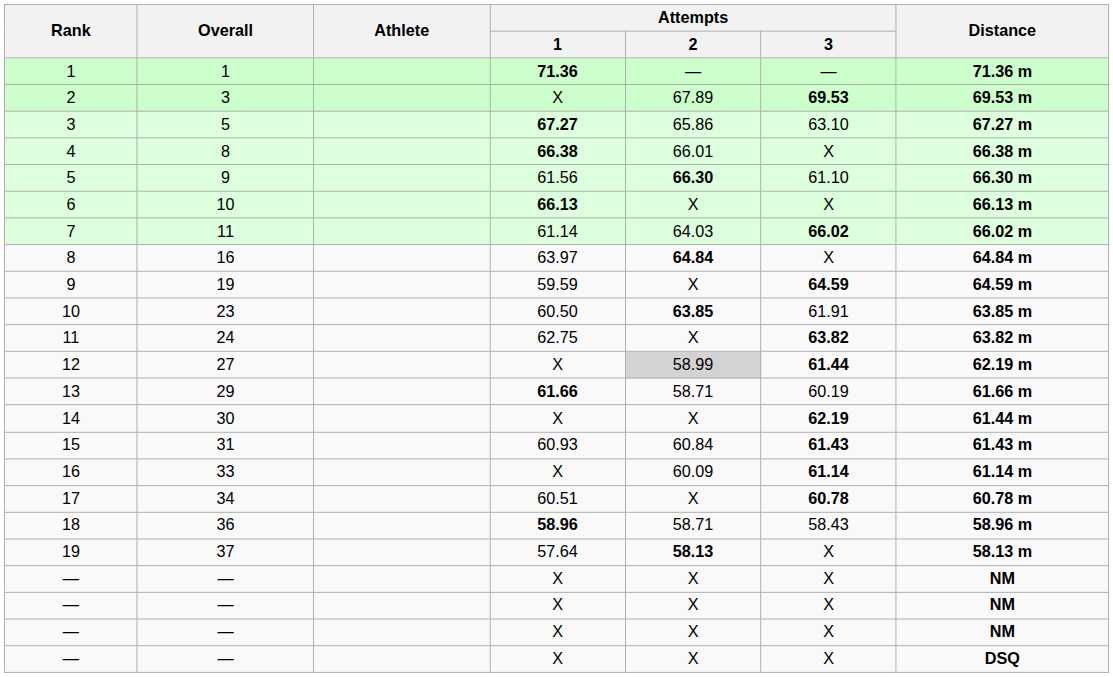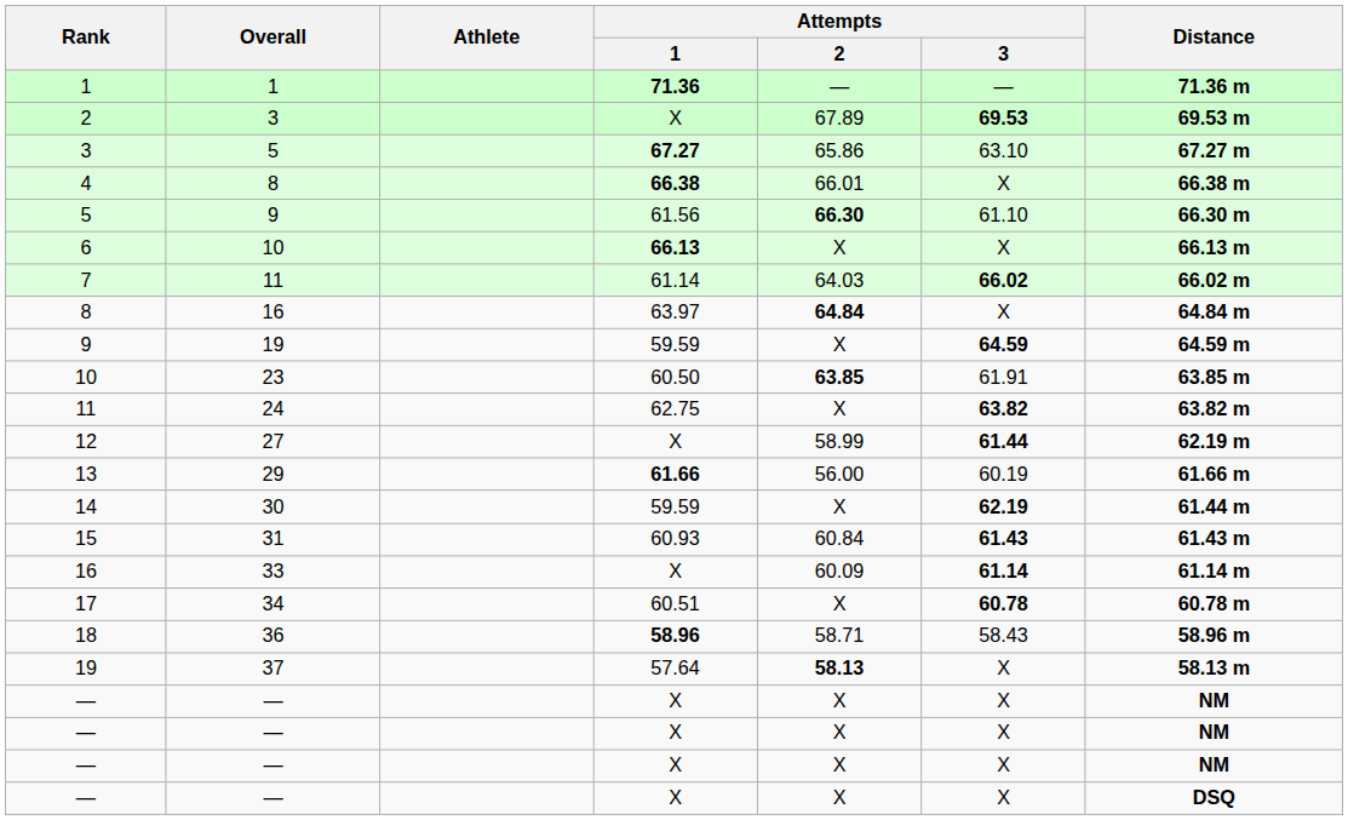 <table class="wikitable" style=" text-align:center; font-size:110%;" width="95%">
 <tr>
 <th rowspan="2">Rank</th>
 <th rowspan="2">Overall</th>
 <th rowspan="2">Athlete</th>
 <th colspan="3">Attempts</th>
 <th rowspan="2">Distance</th>
 </tr>
 <tr>
 <th>1</th>
 <th>2</th>
 <th>3</th>
 </tr>
 <tr style="background:#ccffcc;">
 <td>1</td>
 <td>1</td>
 <td align=left></td>
 <td><strong>71.36</strong></td>
 <td>—</td>
 <td>—</td>
 <td><strong>71.36 m</strong></td>
 </tr>
 <tr style="background:#ccffcc;">
 <td>2</td>
 <td>3</td>
 <td align=left></td>
 <td>X</td>
 <td>67.89</td>
 <td><strong>69.53</strong></td>
 <td><strong>69.53 m </strong></td>
 </tr>
 <tr style="background:#ddffdd;">
 <td>3</td>
 <td>5</td>
 <td align=left></td>
 <td><strong>67.27</strong></td>
 <td>65.86</td>
 <td>63.10</td>
 <td><strong>67.27 m </strong></td>
 </tr>
 <tr style="background:#ddffdd;">
 <td>4</td>
 <td>8</td>
 <td align=left></td>
 <td><strong>66.38</strong></td>
 <td>66.01</td>
 <td>X</td>
 <td><strong>66.38 m </strong></td>
 </tr>
 <tr style="background:#ddffdd;">
 <td>5</td>
 <td>9</td>
 <td align=left></td>
 <td>61.56</td>
 <td><strong>66.30</strong></td>
 <td>61.10</td>
 <td><strong>66.30 m </strong></td>
 </tr>
 <tr style="background:#ddffdd;">
 <td>6</td>
 <td>10</td>
 <td align=left></td>
 <td><strong>66.13</strong></td>
 <td>X</td>
 <td>X</td>
 <td><strong>66.13 m </strong></td>
 </tr>
 <tr style="background:#ddffdd;">
 <td>7</td>
 <td>11</td>
 <td align=left></td>
 <td>61.14</td>
 <td>64.03</td>
 <td><strong>66.02</strong></td>
 <td><strong>66.02 m </strong></td>
 </tr>
 <tr>
 <td>8</td>
 <td>16</td>
 <td align=left></td>
 <td>63.97</td>
 <td><strong>64.84</strong></td>
 <td>X</td>
 <td><strong>64.84 m </strong></td>
 </tr>
 <tr>
 <td>9</td>
 <td>19</td>
 <td align=left></td>
 <td>59.59</td>
 <td>X</td>
 <td><strong>64.59</strong></td>
 <td><strong>64.59 m </strong></td>
 </tr>
 <tr>
 <td>10</td>
 <td>23</td>
 <td align=left></td>
 <td>60.50</td>
 <td><strong>63.85</strong></td>
 <td>61.91</td>
 <td><strong>63.85 m </strong></td>
 </tr>
 <tr>
 <td>11</td>
 <td>24</td>
 <td align=left></td>
 <td>62.75</td>
 <td>X</td>
 <td><strong>63.82</strong></td>
 <td><strong>63.82 m </strong></td>
 </tr>
 <tr>
 <td>12</td>
 <td>27</td>
 <td align=left></td>
 <td>X</td>
-<td style="background: lightgrey;">58.99</td>
+<td>58.99</td>
 <td><strong>61.44</strong></td>
 <td><strong>62.19 m </strong></td>
 </tr>
 <tr>
 <td>13</td>
 <td>29</td>
 <td align=left></td>
 <td><strong>61.66</strong></td>
-<td>58.71</td>
+<td>56.00</td>
 <td>60.19</td>
 <td><strong>61.66 m </strong></td>
 </tr>
 <tr>
 <td>14</td>
 <td>30</td>
 <td align=left></td>
-<td>X</td>
+<td>59.59</td>
 <td>X</td>
 <td><strong>62.19</strong></td>
 <td><strong>61.44 m </strong></td>
 </tr>
 <tr>
 <td>15</td>
 <td>31</td>
 <td align=left></td>
 <td>60.93</td>
 <td>60.84</td>
 <td><strong>61.43</strong></td>
 <td><strong>61.43 m </strong></td>
 </tr>
 <tr>
 <td>16</td>
 <td>33</td>
 <td align=left></td>
 <td>X</td>
 <td>60.09</td>
 <td><strong>61.14</strong></td>
 <td><strong>61.14 m </strong></td>
 </tr>
 <tr>
 <td>17</td>
 <td>34</td>
 <td align=left></td>
 <td>60.51</td>
 <td>X</td>
 <td><strong>60.78</strong></td>
 <td><strong>60.78 m </strong></td>
 </tr>
 <tr>
 <td>18</td>
 <td>36</td>
 <td align=left></td>
 <td><strong>58.96</strong></td>
 <td>58.71</td>
 <td>58.43</td>
 <td><strong>58.96 m </strong></td>
 </tr>
 <tr>
 <td>19</td>
 <td>37</td>
 <td align=left></td>
 <td>57.64</td>
 <td><strong>58.13</strong></td>
 <td>X</td>
 <td><strong>58.13 m </strong></td>
 </tr>
 <tr>
 <td>—</td>
 <td>—</td>
 <td align=left></td>
 <td>X</td>
 <td>X</td>
 <td>X</td>
 <td><strong>NM </strong></td>
 </tr>
 <tr>
 <td>—</td>
 <td>—</td>
 <td align=left></td>
 <td>X</td>
 <td>X</td>
 <td>X</td>
 <td><strong>NM </strong></td>
 </tr>
 <tr>
 <td>—</td>
 <td>—</td>
 <td align=left></td>
 <td>X</td>
 <td>X</td>
 <td>X</td>
 <td><strong>NM </strong></td>
 </tr>
 <tr>
 <td>—</td>
 <td>—</td>
 <td align=left></td>
 <td>X</td>
 <td>X</td>
 <td>X</td>
 <td><strong>DSQ </strong></td>
 </tr>
 </table>
